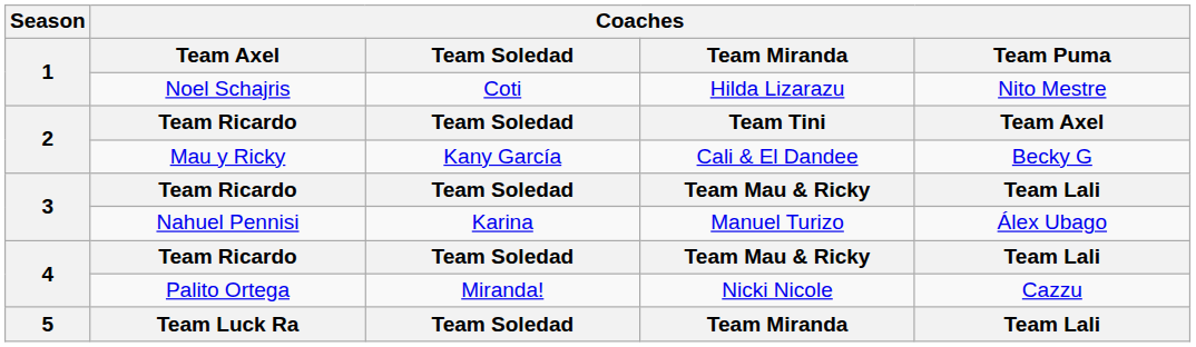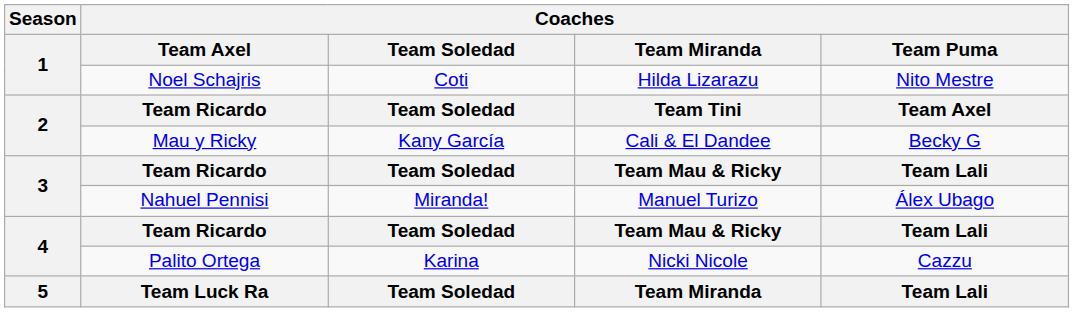 <table class="wikitable" style="text-align: center">
 <tr>
 <th>Season</th>
 <th colspan="4">Coaches</th>
 </tr>
 <tr>
 <th scope="row" rowspan="2">1</th>
 <th width="200">Team Axel</th>
 <th width="200">Team Soledad</th>
 <th width="200">Team Miranda</th>
 <th width="200">Team Puma</th>
 </tr>
 <tr>
 <td><a href='#'>Noel Schajris</a></td>
 <td><a href='#'>Coti</a></td>
 <td><a href='#'>Hilda Lizarazu</a></td>
 <td><a href='#'>Nito Mestre</a></td>
 </tr>
 <tr>
 <th scope="row" rowspan="2">2</th>
 <th>Team Ricardo</th>
 <th>Team Soledad</th>
 <th>Team Tini</th>
 <th>Team Axel</th>
 </tr>
 <tr>
 <td><a href='#'>Mau y Ricky</a></td>
 <td><a href='#'>Kany García</a></td>
 <td><a href='#'>Cali & El Dandee</a></td>
 <td><a href='#'>Becky G</a></td>
 </tr>
 <tr>
 <th scope="row" rowspan="2">3</th>
 <th>Team Ricardo</th>
 <th>Team Soledad</th>
 <th>Team Mau & Ricky</th>
 <th>Team Lali</th>
 </tr>
 <tr>
 <td><a href='#'>Nahuel Pennisi</a></td>
-<td><a href='#'>Karina</a></td>
+<td><a href='#'>Miranda!</a></td>
 <td><a href='#'>Manuel Turizo</a></td>
 <td><a href='#'>Álex Ubago</a></td>
 </tr>
 <tr>
 <th scope="row" rowspan="2">4</th>
 <th>Team Ricardo</th>
 <th>Team Soledad</th>
 <th>Team Mau & Ricky</th>
 <th>Team Lali</th>
 </tr>
 <tr>
 <td><a href='#'>Palito Ortega</a></td>
-<td><a href='#'>Miranda!</a></td>
+<td><a href='#'>Karina</a></td>
 <td><a href='#'>Nicki Nicole</a></td>
 <td><a href='#'>Cazzu</a></td>
 </tr>
 <tr>
 <th scope="row" rowspan="2">5</th>
 <th>Team Luck Ra</th>
 <th>Team Soledad</th>
 <th>Team Miranda</th>
 <th>Team Lali</th>
 </tr>
 </table>
